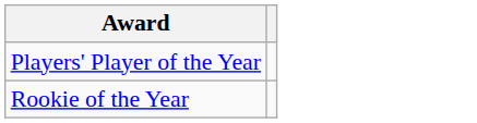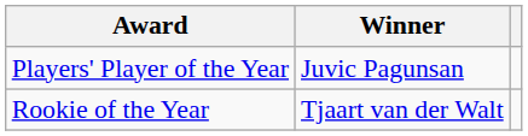 <table class="wikitable">
 <tr>
 <th>Award</th>
+<th>Winner</th>
 <th></th>
 </tr>
 <tr>
 <td><a href='#'>Players' Player of the Year</a></td>
+<td> <a href='#'>Juvic Pagunsan</a></td>
 <td></td>
 </tr>
 <tr>
 <td><a href='#'>Rookie of the Year</a></td>
+<td> <a href='#'>Tjaart van der Walt</a></td>
 <td></td>
 </tr>
 </table>
